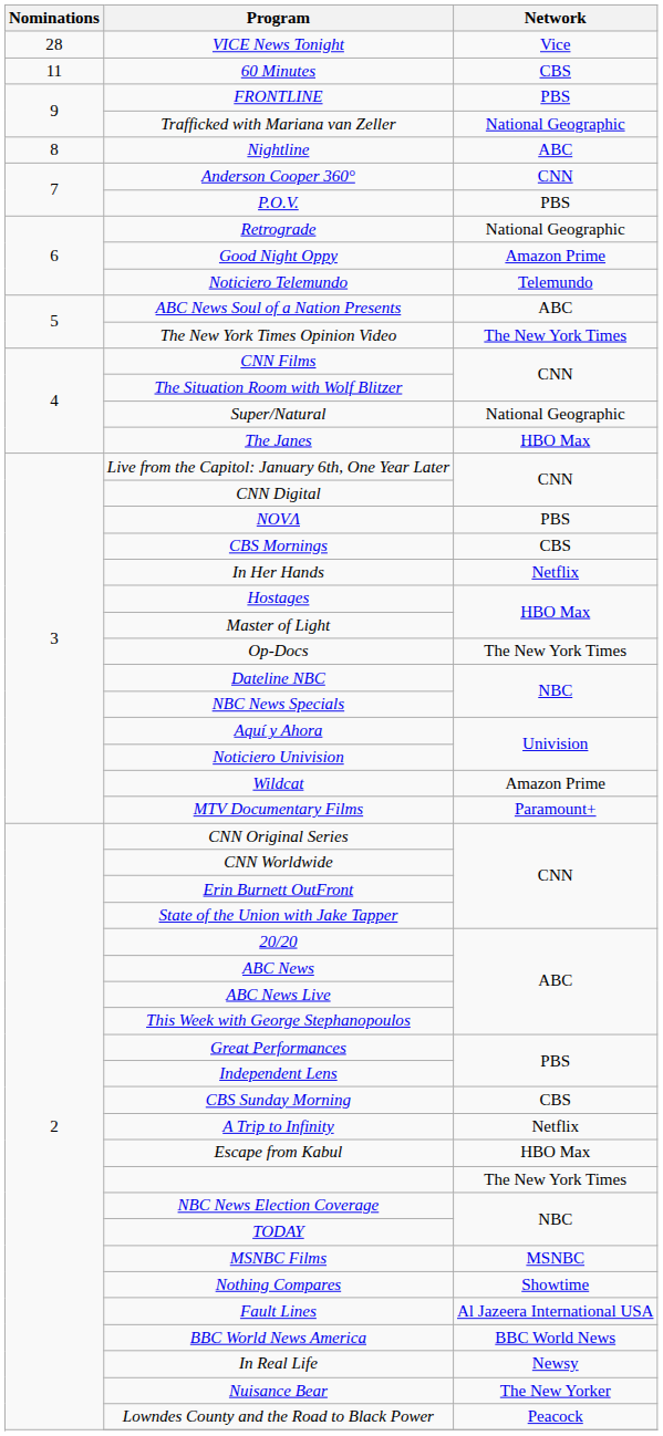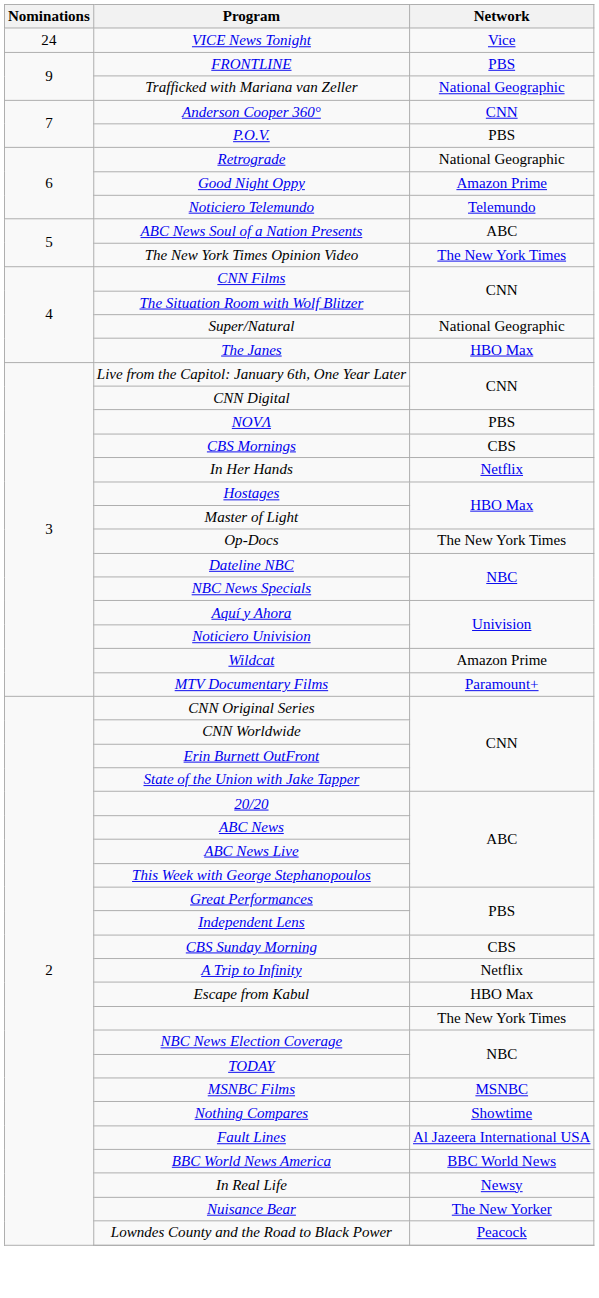 <table class="wikitable floatleft" style="text-align: center;">
 <tr>
 <th scope="col" style="width:55px;">Nominations</th>
 <th scope="col" style="text-align:center;">Program</th>
 <th scope="col" style="text-align:center;">Network</th>
 </tr>
 <tr>
-<td scope=row style="text-align:center">28</td>
+<td scope=row style="text-align:center">24</td>
 <td><em><a href='#'>VICE News Tonight</a></em></td>
 <td><a href='#'>Vice</a></td>
-</tr>
-<tr>
-<td scope=row style="text-align:center">11</td>
-<td><em><a href='#'>60 Minutes</a></em></td>
-<td><a href='#'>CBS</a></td>
 </tr>
 <tr>
 <td rowspan="2" scope=row style="text-align:center">9</td>
 <td><em><a href='#'>FRONTLINE</a></em></td>
 <td><a href='#'>PBS</a></td>
 </tr>
 <tr>
 <td><em>Trafficked with Mariana van Zeller</em></td>
 <td><a href='#'>National Geographic</a></td>
-</tr>
-<tr>
-<td scope=row style="text-align:center">8</td>
-<td><em><a href='#'>Nightline</a></em></td>
-<td><a href='#'>ABC</a></td>
 </tr>
 <tr>
 <td rowspan="2" scope=row style="text-align:center">7</td>
 <td><em><a href='#'>Anderson Cooper 360°</a></em></td>
 <td><a href='#'>CNN</a></td>
 </tr>
 <tr>
 <td><em><a href='#'>P.O.V.</a></em></td>
 <td>PBS</td>
 </tr>
 <tr>
 <td rowspan="3" scope=row style="text-align:center">6</td>
 <td><em><a href='#'>Retrograde</a></em></td>
 <td>National Geographic</td>
 </tr>
 <tr>
 <td><em><a href='#'>Good Night Oppy</a></em></td>
 <td><a href='#'>Amazon Prime</a></td>
 </tr>
 <tr>
 <td><em><a href='#'>Noticiero Telemundo</a></em></td>
 <td><a href='#'>Telemundo</a></td>
 </tr>
 <tr>
 <td rowspan="2" scope=row style="text-align:center">5</td>
 <td><em><a href='#'>ABC News Soul of a Nation Presents</a></em></td>
 <td>ABC</td>
 </tr>
 <tr>
 <td><em>The New York Times Opinion Video</em></td>
 <td><a href='#'>The New York Times</a></td>
 </tr>
 <tr>
 <td rowspan="4" scope=row style="text-align:center">4</td>
 <td><em><a href='#'>CNN Films</a></em></td>
 <td rowspan="2">CNN</td>
 </tr>
 <tr>
 <td><em><a href='#'>The Situation Room with Wolf Blitzer</a></em></td>
 </tr>
 <tr>
 <td><em>Super/Natural</em></td>
 <td>National Geographic</td>
 </tr>
 <tr>
 <td><em><a href='#'>The Janes</a></em></td>
 <td><a href='#'>HBO Max</a></td>
 </tr>
 <tr>
 <td rowspan="14" scope=row style="text-align:center">3</td>
 <td><em>Live from the Capitol: January 6th, One Year Later</em></td>
 <td rowspan="2">CNN</td>
 </tr>
 <tr>
 <td><em>CNN Digital</em></td>
 </tr>
 <tr>
 <td><em><a href='#'>NOVΛ</a></em></td>
 <td>PBS</td>
 </tr>
 <tr>
 <td><em><a href='#'>CBS Mornings</a></em></td>
 <td>CBS</td>
 </tr>
 <tr>
 <td><em>In Her Hands</em></td>
 <td><a href='#'>Netflix</a></td>
 </tr>
 <tr>
 <td><em><a href='#'>Hostages</a></em></td>
 <td rowspan="2"><a href='#'>HBO Max</a></td>
 </tr>
 <tr>
 <td><em>Master of Light</em></td>
 </tr>
 <tr>
 <td><em>Op-Docs</em></td>
 <td>The New York Times</td>
 </tr>
 <tr>
 <td><em><a href='#'>Dateline NBC</a></em></td>
 <td rowspan="2"><a href='#'>NBC</a></td>
 </tr>
 <tr>
 <td><em><a href='#'>NBC News Specials</a></em></td>
 </tr>
 <tr>
 <td><em><a href='#'>Aquí y Ahora</a></em></td>
 <td rowspan="2"><a href='#'>Univision</a></td>
 </tr>
 <tr>
 <td><em><a href='#'>Noticiero Univision</a></em></td>
 </tr>
 <tr>
 <td><em><a href='#'>Wildcat</a></em></td>
 <td>Amazon Prime</td>
 </tr>
 <tr>
 <td><em><a href='#'>MTV Documentary Films</a></em></td>
 <td><a href='#'>Paramount+</a></td>
 </tr>
 <tr>
 <td rowspan="30" scope=row style="text-align:center">2</td>
 <td><em>CNN Original Series</em></td>
 <td rowspan="4">CNN</td>
 </tr>
 <tr>
 <td><em>CNN Worldwide</em></td>
 </tr>
 <tr>
 <td><em><a href='#'>Erin Burnett OutFront</a></em></td>
 </tr>
 <tr>
 <td><em><a href='#'>State of the Union with Jake Tapper</a></em></td>
 </tr>
 <tr>
 <td><em><a href='#'>20/20</a></em></td>
 <td rowspan="4">ABC</td>
 </tr>
 <tr>
 <td><em><a href='#'>ABC News</a></em></td>
 </tr>
 <tr>
 <td><em><a href='#'>ABC News Live</a></em></td>
 </tr>
 <tr>
 <td><em><a href='#'>This Week with George Stephanopoulos</a></em></td>
 </tr>
 <tr>
 <td><em><a href='#'>Great Performances</a></em></td>
 <td rowspan="2">PBS</td>
 </tr>
 <tr>
 <td><em><a href='#'>Independent Lens</a></em></td>
 </tr>
 <tr>
 <td><em><a href='#'>CBS Sunday Morning</a></em></td>
 <td>CBS</td>
 </tr>
 <tr>
 <td><em><a href='#'>A Trip to Infinity</a></em></td>
 <td>Netflix</td>
 </tr>
 <tr>
 <td><em>Escape from Kabul</em></td>
 <td>HBO Max</td>
 </tr>
 <tr>
 <td><em></em></td>
 <td>The New York Times</td>
 </tr>
 <tr>
 <td><em><a href='#'>NBC News Election Coverage</a></em></td>
 <td rowspan="2">NBC</td>
 </tr>
 <tr>
 <td><em><a href='#'>TODAY</a></em></td>
 </tr>
 <tr>
 <td><em><a href='#'>MSNBC Films</a></em></td>
 <td><a href='#'>MSNBC</a></td>
 </tr>
 <tr>
 <td><em><a href='#'>Nothing Compares</a></em></td>
 <td><a href='#'>Showtime</a></td>
 </tr>
 <tr>
 <td><em><a href='#'>Fault Lines</a></em></td>
 <td><a href='#'>Al Jazeera International USA</a></td>
 </tr>
 <tr>
 <td><em><a href='#'>BBC World News America</a></em></td>
 <td><a href='#'>BBC World News</a></td>
 </tr>
 <tr>
 <td><em>In Real Life</em></td>
 <td><a href='#'>Newsy</a></td>
 </tr>
 <tr>
 <td><em><a href='#'>Nuisance Bear</a></em></td>
 <td><a href='#'>The New Yorker</a></td>
 </tr>
 <tr>
 <td><em>Lowndes County and the Road to Black Power</em></td>
 <td><a href='#'>Peacock</a></td>
 </tr>
 <tr>
 </tr>
 </table>
